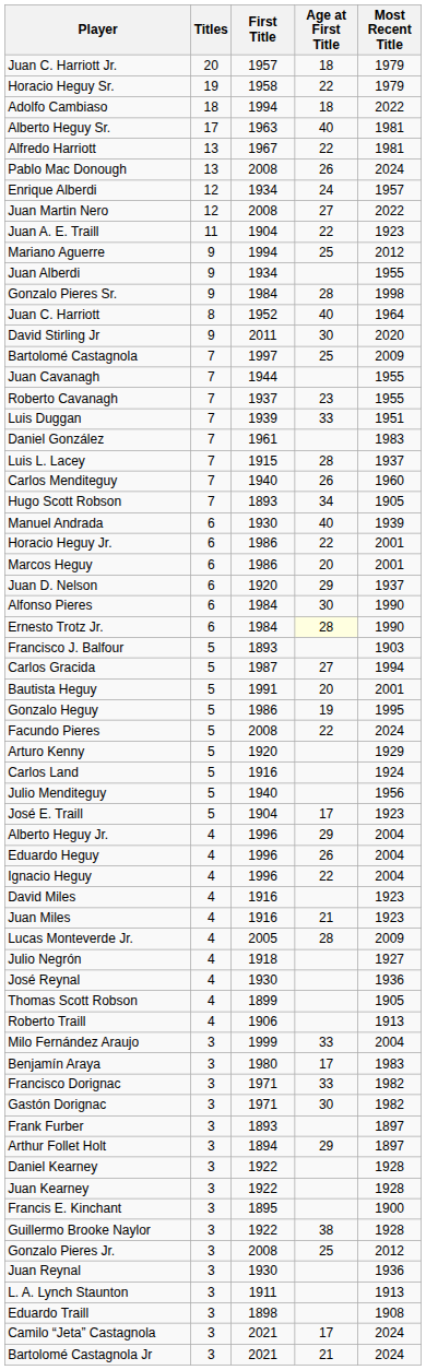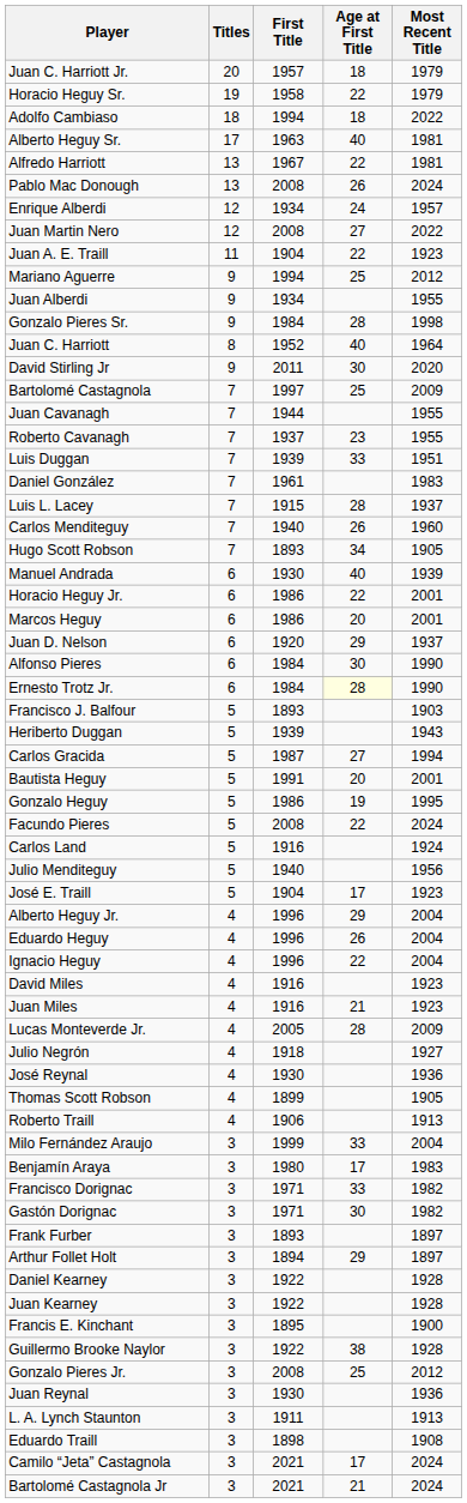 <table class="wikitable sortable" style="text-align:left">
 <tr>
 <th width=220px>Player</th>
 <th width=40px>Titles</th>
 <th width=70px>First Title</th>
 <th width=70px>Age at First Title</th>
 <th width=70px>Most Recent Title</th>
 </tr>
 <tr>
 <td>Juan C. Harriott Jr.</td>
 <td align="center">20</td>
 <td align=center>1957</td>
 <td align=center>18</td>
 <td align=center>1979</td>
 </tr>
 <tr>
 <td>Horacio Heguy Sr.</td>
 <td align=center>19</td>
 <td align=center>1958</td>
 <td align=center>22</td>
 <td align=center>1979</td>
 </tr>
 <tr>
 <td>Adolfo Cambiaso</td>
 <td align="center">18</td>
 <td align=center>1994</td>
 <td align=center>18</td>
 <td align=center>2022</td>
 </tr>
 <tr>
 <td>Alberto Heguy Sr.</td>
 <td align=center>17</td>
 <td align=center>1963</td>
 <td align=center>40</td>
 <td align=center>1981</td>
 </tr>
 <tr>
 <td>Alfredo Harriott</td>
 <td align=center>13</td>
 <td align=center>1967</td>
 <td align=center>22</td>
 <td align=center>1981</td>
 </tr>
 <tr>
 <td>Pablo Mac Donough</td>
 <td align="center">13</td>
 <td align=center>2008</td>
 <td align=center>26</td>
 <td align=center>2024</td>
 </tr>
 <tr>
 <td>Enrique Alberdi</td>
 <td align=center>12</td>
 <td align=center>1934</td>
 <td align=center>24</td>
 <td align=center>1957</td>
 </tr>
 <tr>
 <td>Juan Martin Nero</td>
 <td align=center>12</td>
 <td align=center>2008</td>
 <td align=center>27</td>
 <td align=center>2022</td>
 </tr>
 <tr>
 <td>Juan A. E. Traill</td>
 <td align="center">11</td>
 <td align=center>1904</td>
 <td align=center>22</td>
 <td align=center>1923</td>
 </tr>
 <tr>
 <td>Mariano Aguerre</td>
 <td align="center">9</td>
 <td align=center>1994</td>
 <td align=center>25</td>
 <td align=center>2012</td>
 </tr>
 <tr>
 <td>Juan Alberdi</td>
 <td align=center>9</td>
 <td align=center>1934</td>
 <td align=center></td>
 <td align=center>1955</td>
 </tr>
 <tr>
 <td>Gonzalo Pieres Sr.</td>
 <td align="center">9</td>
 <td align=center>1984</td>
 <td align=center>28</td>
 <td align=center>1998</td>
 </tr>
 <tr>
 <td>Juan C. Harriott</td>
 <td align=center>8</td>
 <td align=center>1952</td>
 <td align=center>40</td>
 <td align=center>1964</td>
 </tr>
 <tr>
 <td>David Stirling Jr</td>
 <td align="center">9</td>
 <td align=center>2011</td>
 <td align=center>30</td>
 <td align=center>2020</td>
 </tr>
 <tr>
 <td>Bartolomé Castagnola</td>
 <td align="center">7</td>
 <td align=center>1997</td>
 <td align=center>25</td>
 <td align=center>2009</td>
 </tr>
 <tr>
 <td>Juan Cavanagh</td>
 <td align=center>7</td>
 <td align=center>1944</td>
 <td align=center></td>
 <td align=center>1955</td>
 </tr>
 <tr>
 <td>Roberto Cavanagh</td>
 <td align="center">7</td>
 <td align=center>1937</td>
 <td align=center>23</td>
 <td align=center>1955</td>
 </tr>
 <tr>
 <td>Luis Duggan</td>
 <td align="center">7</td>
 <td align=center>1939</td>
 <td align=center>33</td>
 <td align=center>1951</td>
 </tr>
 <tr>
 <td>Daniel González</td>
 <td align=center>7</td>
 <td align=center>1961</td>
 <td align=center></td>
 <td align=center>1983</td>
 </tr>
 <tr>
 <td>Luis L. Lacey</td>
 <td align="center">7</td>
 <td align=center>1915</td>
 <td align=center>28</td>
 <td align=center>1937</td>
 </tr>
 <tr>
 <td>Carlos Menditeguy</td>
 <td align="center">7</td>
 <td align=center>1940</td>
 <td align=center>26</td>
 <td align=center>1960</td>
 </tr>
 <tr>
 <td>Hugo Scott Robson</td>
 <td align=center>7</td>
 <td align=center>1893</td>
 <td align=center>34</td>
 <td align=center>1905</td>
 </tr>
 <tr>
 <td>Manuel Andrada</td>
 <td align="center">6</td>
 <td align=center>1930</td>
 <td align=center>40</td>
 <td align=center>1939</td>
 </tr>
 <tr>
 <td>Horacio Heguy Jr.</td>
 <td align=center>6</td>
 <td align=center>1986</td>
 <td align=center>22</td>
 <td align=center>2001</td>
 </tr>
 <tr>
 <td>Marcos Heguy</td>
 <td align=center>6</td>
 <td align=center>1986</td>
 <td align=center>20</td>
 <td align=center>2001</td>
 </tr>
 <tr>
 <td>Juan D. Nelson</td>
 <td align="center">6</td>
 <td align=center>1920</td>
 <td align=center>29</td>
 <td align=center>1937</td>
 </tr>
 <tr>
 <td>Alfonso Pieres</td>
 <td align=center>6</td>
 <td align=center>1984</td>
 <td align=center>30</td>
 <td align=center>1990</td>
 </tr>
 <tr>
 <td>Ernesto Trotz Jr.</td>
 <td align=center>6</td>
 <td align=center>1984</td>
 <td align=center style="background: lightyellow;">28</td>
 <td align=center>1990</td>
 </tr>
 <tr>
 <td>Francisco J. Balfour</td>
 <td align=center>5</td>
 <td align=center>1893</td>
 <td align=center></td>
 <td align=center>1903</td>
 </tr>
 <tr>
+<td>Heriberto Duggan</td>
+<td align=center>5</td>
+<td align=center>1939</td>
+<td align=center></td>
+<td align=center>1943</td>
+</tr>
+<tr>
 <td>Carlos Gracida</td>
 <td align="center">5</td>
 <td align=center>1987</td>
 <td align=center>27</td>
 <td align=center>1994</td>
 </tr>
 <tr>
 <td>Bautista Heguy</td>
 <td align=center>5</td>
 <td align=center>1991</td>
 <td align=center>20</td>
 <td align=center>2001</td>
 </tr>
 <tr>
 <td>Gonzalo Heguy</td>
 <td align=center>5</td>
 <td align=center>1986</td>
 <td align=center>19</td>
 <td align=center>1995</td>
 </tr>
 <tr>
 <td>Facundo Pieres</td>
 <td align="center">5</td>
 <td align=center>2008</td>
 <td align=center>22</td>
 <td align=center>2024</td>
-</tr>
-<tr>
-<td>Arturo Kenny</td>
-<td align=center>5</td>
-<td align=center>1920</td>
-<td align=center></td>
-<td align=center>1929</td>
 </tr>
 <tr>
 <td>Carlos Land</td>
 <td align=center>5</td>
 <td align=center>1916</td>
 <td align=center></td>
 <td align=center>1924</td>
 </tr>
 <tr>
 <td>Julio Menditeguy</td>
 <td align=center>5</td>
 <td align=center>1940</td>
 <td align=center></td>
 <td align=center>1956</td>
 </tr>
 <tr>
 <td>José E. Traill</td>
 <td align=center>5</td>
 <td align=center>1904</td>
 <td align=center>17</td>
 <td align=center>1923</td>
 </tr>
 <tr>
 <td>Alberto Heguy Jr.</td>
 <td align=center>4</td>
 <td align=center>1996</td>
 <td align=center>29</td>
 <td align=center>2004</td>
 </tr>
 <tr>
 <td>Eduardo Heguy</td>
 <td align=center>4</td>
 <td align=center>1996</td>
 <td align=center>26</td>
 <td align=center>2004</td>
 </tr>
 <tr>
 <td>Ignacio Heguy</td>
 <td align=center>4</td>
 <td align=center>1996</td>
 <td align=center>22</td>
 <td align=center>2004</td>
 </tr>
 <tr>
 <td>David Miles</td>
 <td align=center>4</td>
 <td align=center>1916</td>
 <td align=center></td>
 <td align=center>1923</td>
 </tr>
 <tr>
 <td>Juan Miles</td>
 <td align="center">4</td>
 <td align=center>1916</td>
 <td align=center>21</td>
 <td align=center>1923</td>
 </tr>
 <tr>
 <td>Lucas Monteverde Jr.</td>
 <td align=center>4</td>
 <td align=center>2005</td>
 <td align=center>28</td>
 <td align=center>2009</td>
 </tr>
 <tr>
 <td>Julio Negrón</td>
 <td align=center>4</td>
 <td align=center>1918</td>
 <td align=center></td>
 <td align=center>1927</td>
 </tr>
 <tr>
 <td>José Reynal</td>
 <td align=center>4</td>
 <td align=center>1930</td>
 <td align=center></td>
 <td align=center>1936</td>
 </tr>
 <tr>
 <td>Thomas Scott Robson</td>
 <td align=center>4</td>
 <td align=center>1899</td>
 <td align=center></td>
 <td align=center>1905</td>
 </tr>
 <tr>
 <td>Roberto Traill</td>
 <td align=center>4</td>
 <td align=center>1906</td>
 <td align=center></td>
 <td align=center>1913</td>
 </tr>
 <tr>
 <td>Milo Fernández Araujo</td>
 <td align=center>3</td>
 <td align=center>1999</td>
 <td align=center>33</td>
 <td align=center>2004</td>
 </tr>
 <tr>
 <td>Benjamín Araya</td>
 <td align=center>3</td>
 <td align=center>1980</td>
 <td align=center>17</td>
 <td align=center>1983</td>
 </tr>
 <tr>
 <td>Francisco Dorignac</td>
 <td align=center>3</td>
 <td align=center>1971</td>
 <td align=center>33</td>
 <td align=center>1982</td>
 </tr>
 <tr>
 <td>Gastón Dorignac</td>
 <td align=center>3</td>
 <td align=center>1971</td>
 <td align=center>30</td>
 <td align=center>1982</td>
 </tr>
 <tr>
 <td>Frank Furber</td>
 <td align=center>3</td>
 <td align=center>1893</td>
 <td align=center></td>
 <td align=center>1897</td>
 </tr>
 <tr>
 <td>Arthur Follet Holt</td>
 <td align=center>3</td>
 <td align=center>1894</td>
 <td align=center>29</td>
 <td align=center>1897</td>
 </tr>
 <tr>
 <td>Daniel Kearney</td>
 <td align=center>3</td>
 <td align=center>1922</td>
 <td align=center></td>
 <td align=center>1928</td>
 </tr>
 <tr>
 <td>Juan Kearney</td>
 <td align=center>3</td>
 <td align=center>1922</td>
 <td align=center></td>
 <td align=center>1928</td>
 </tr>
 <tr>
 <td>Francis E. Kinchant</td>
 <td align=center>3</td>
 <td align=center>1895</td>
 <td align=center></td>
 <td align=center>1900</td>
 </tr>
 <tr>
 <td>Guillermo Brooke Naylor</td>
 <td align="center">3</td>
 <td align=center>1922</td>
 <td align=center>38</td>
 <td align=center>1928</td>
 </tr>
 <tr>
 <td>Gonzalo Pieres Jr.</td>
 <td align="center">3</td>
 <td align=center>2008</td>
 <td align=center>25</td>
 <td align=center>2012</td>
 </tr>
 <tr>
 <td>Juan Reynal</td>
 <td align=center>3</td>
 <td align=center>1930</td>
 <td align=center></td>
 <td align=center>1936</td>
 </tr>
 <tr>
 <td>L. A. Lynch Staunton</td>
 <td align=center>3</td>
 <td align=center>1911</td>
 <td align=center></td>
 <td align=center>1913</td>
 </tr>
 <tr>
 <td>Eduardo Traill</td>
 <td align=center>3</td>
 <td align=center>1898</td>
 <td align=center></td>
 <td align=center>1908</td>
 </tr>
 <tr>
 <td>Camilo “Jeta” Castagnola</td>
 <td align="center">3</td>
 <td align=center>2021</td>
 <td align=center>17</td>
 <td align=center>2024</td>
 </tr>
 <tr>
 <td>Bartolomé Castagnola Jr</td>
 <td align="center">3</td>
 <td align=center>2021</td>
 <td align=center>21</td>
 <td align=center>2024</td>
 </tr>
 </table>
